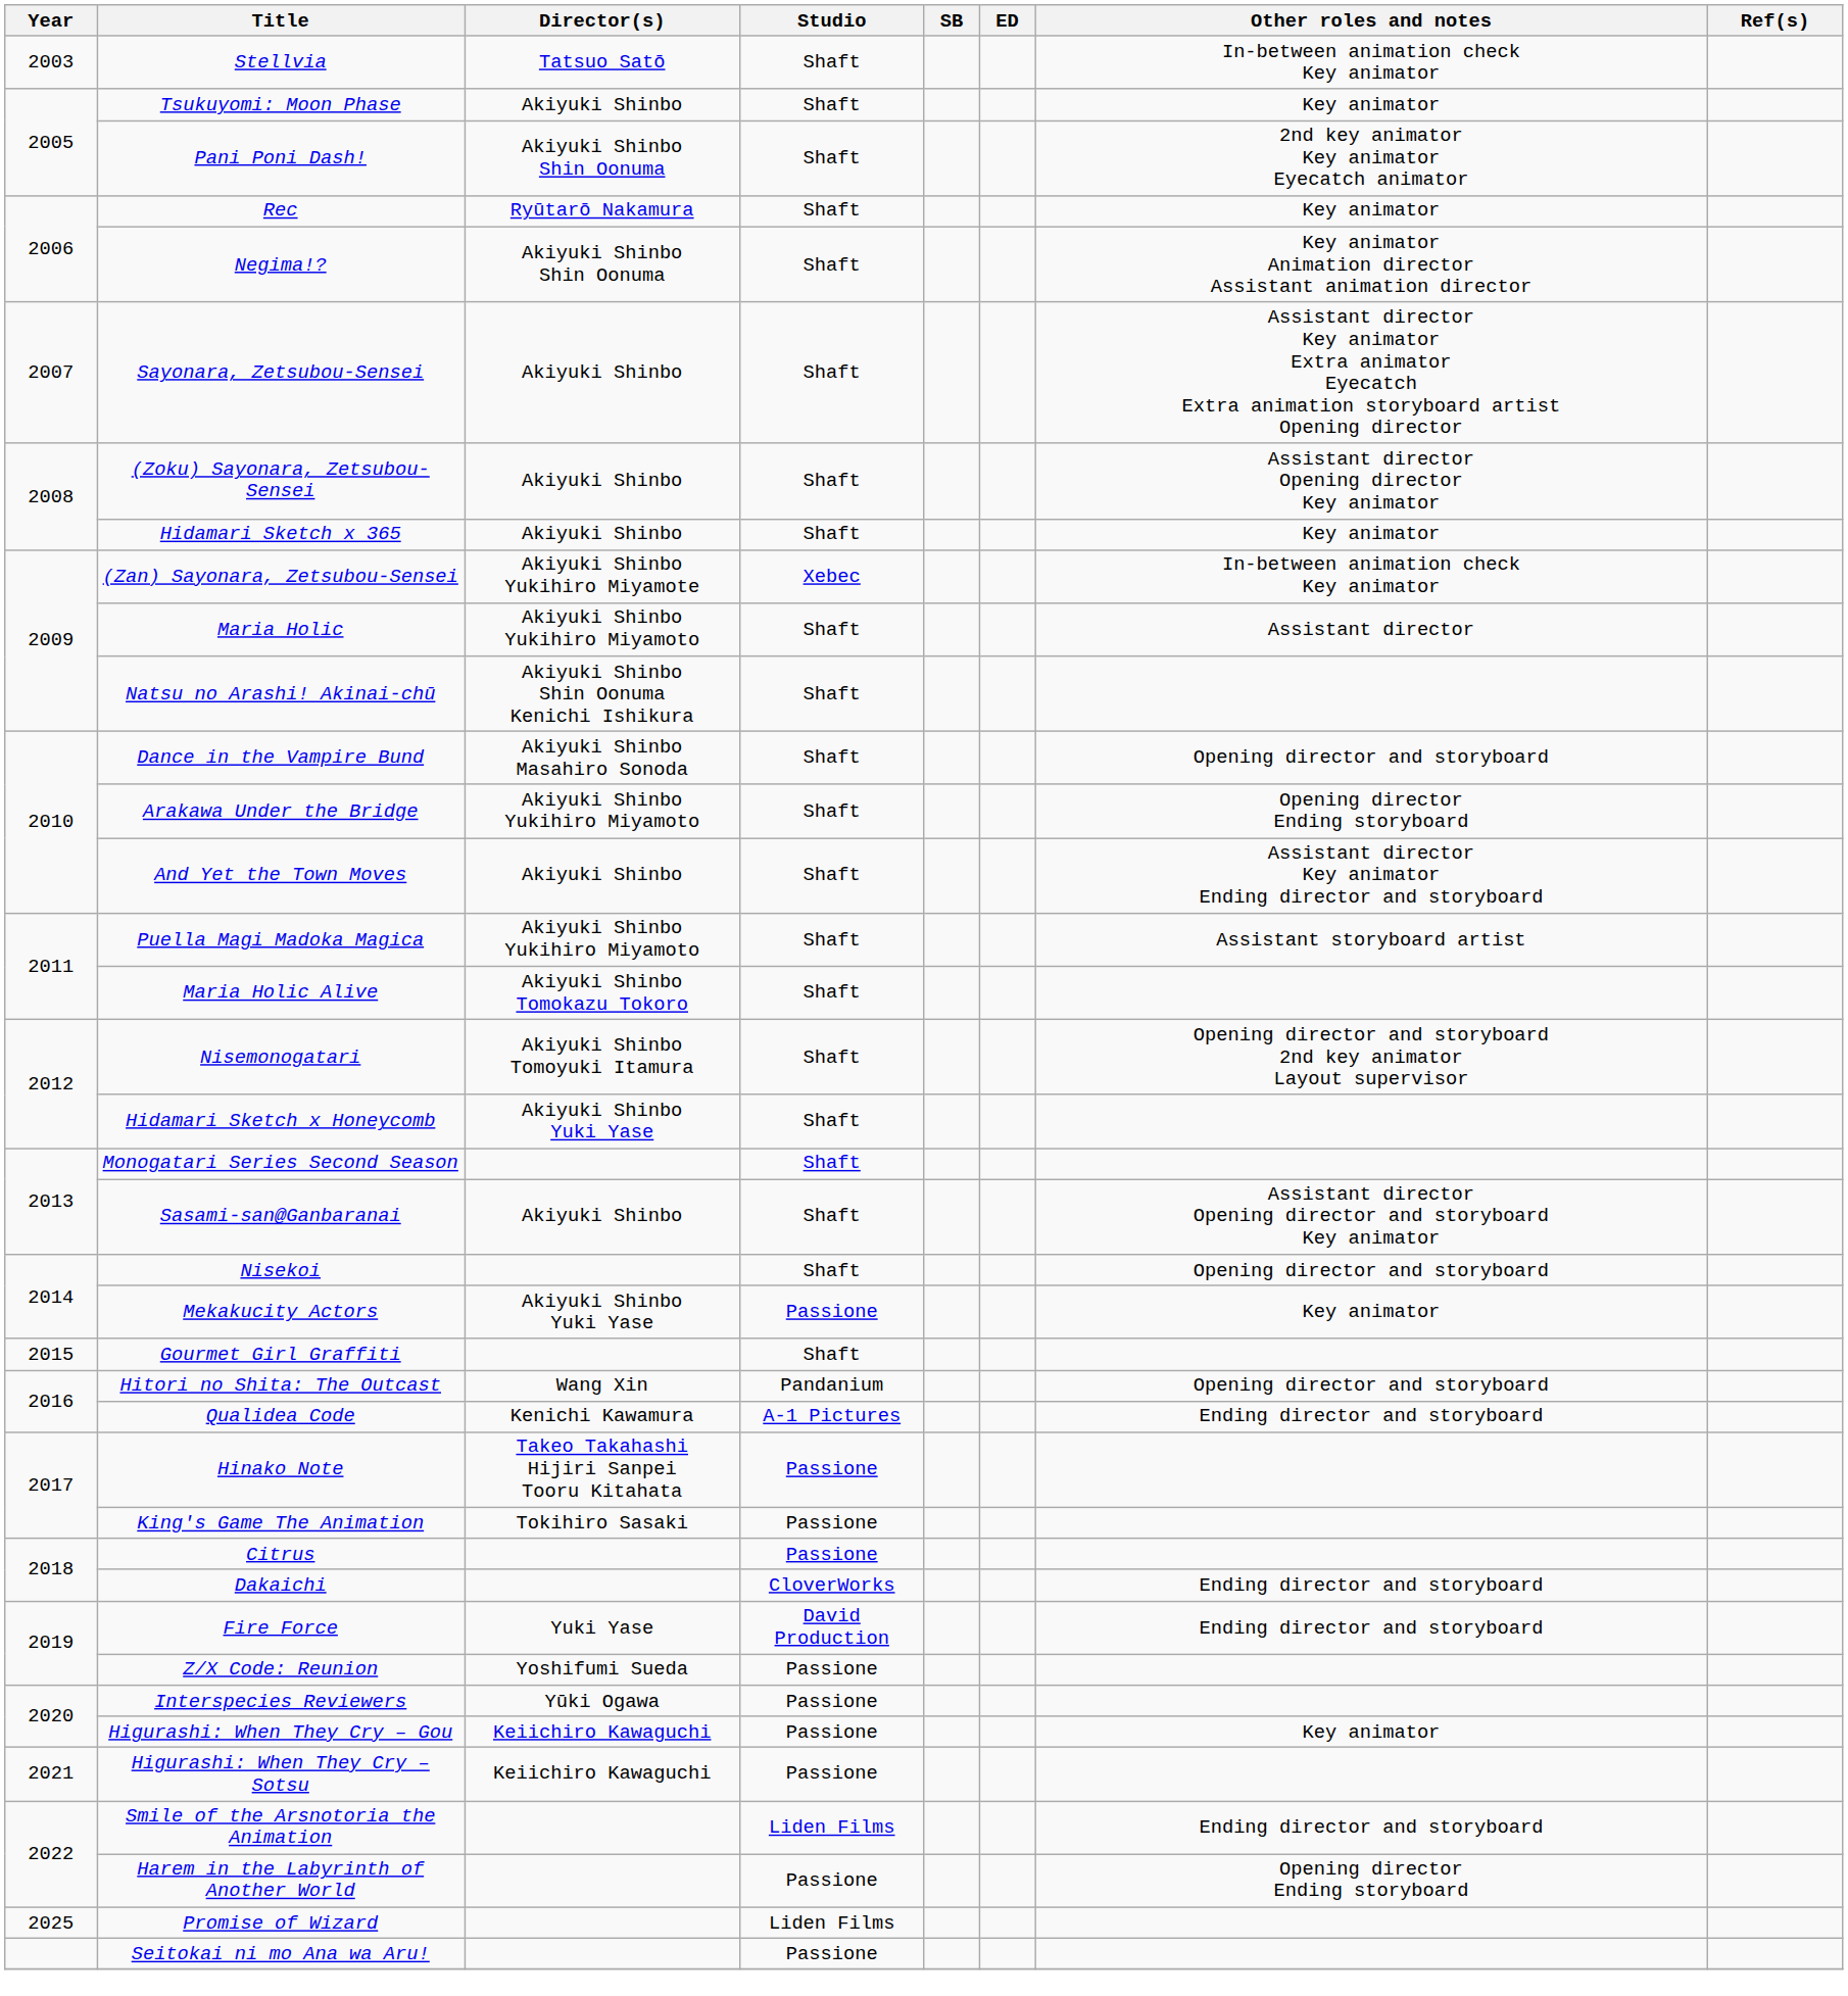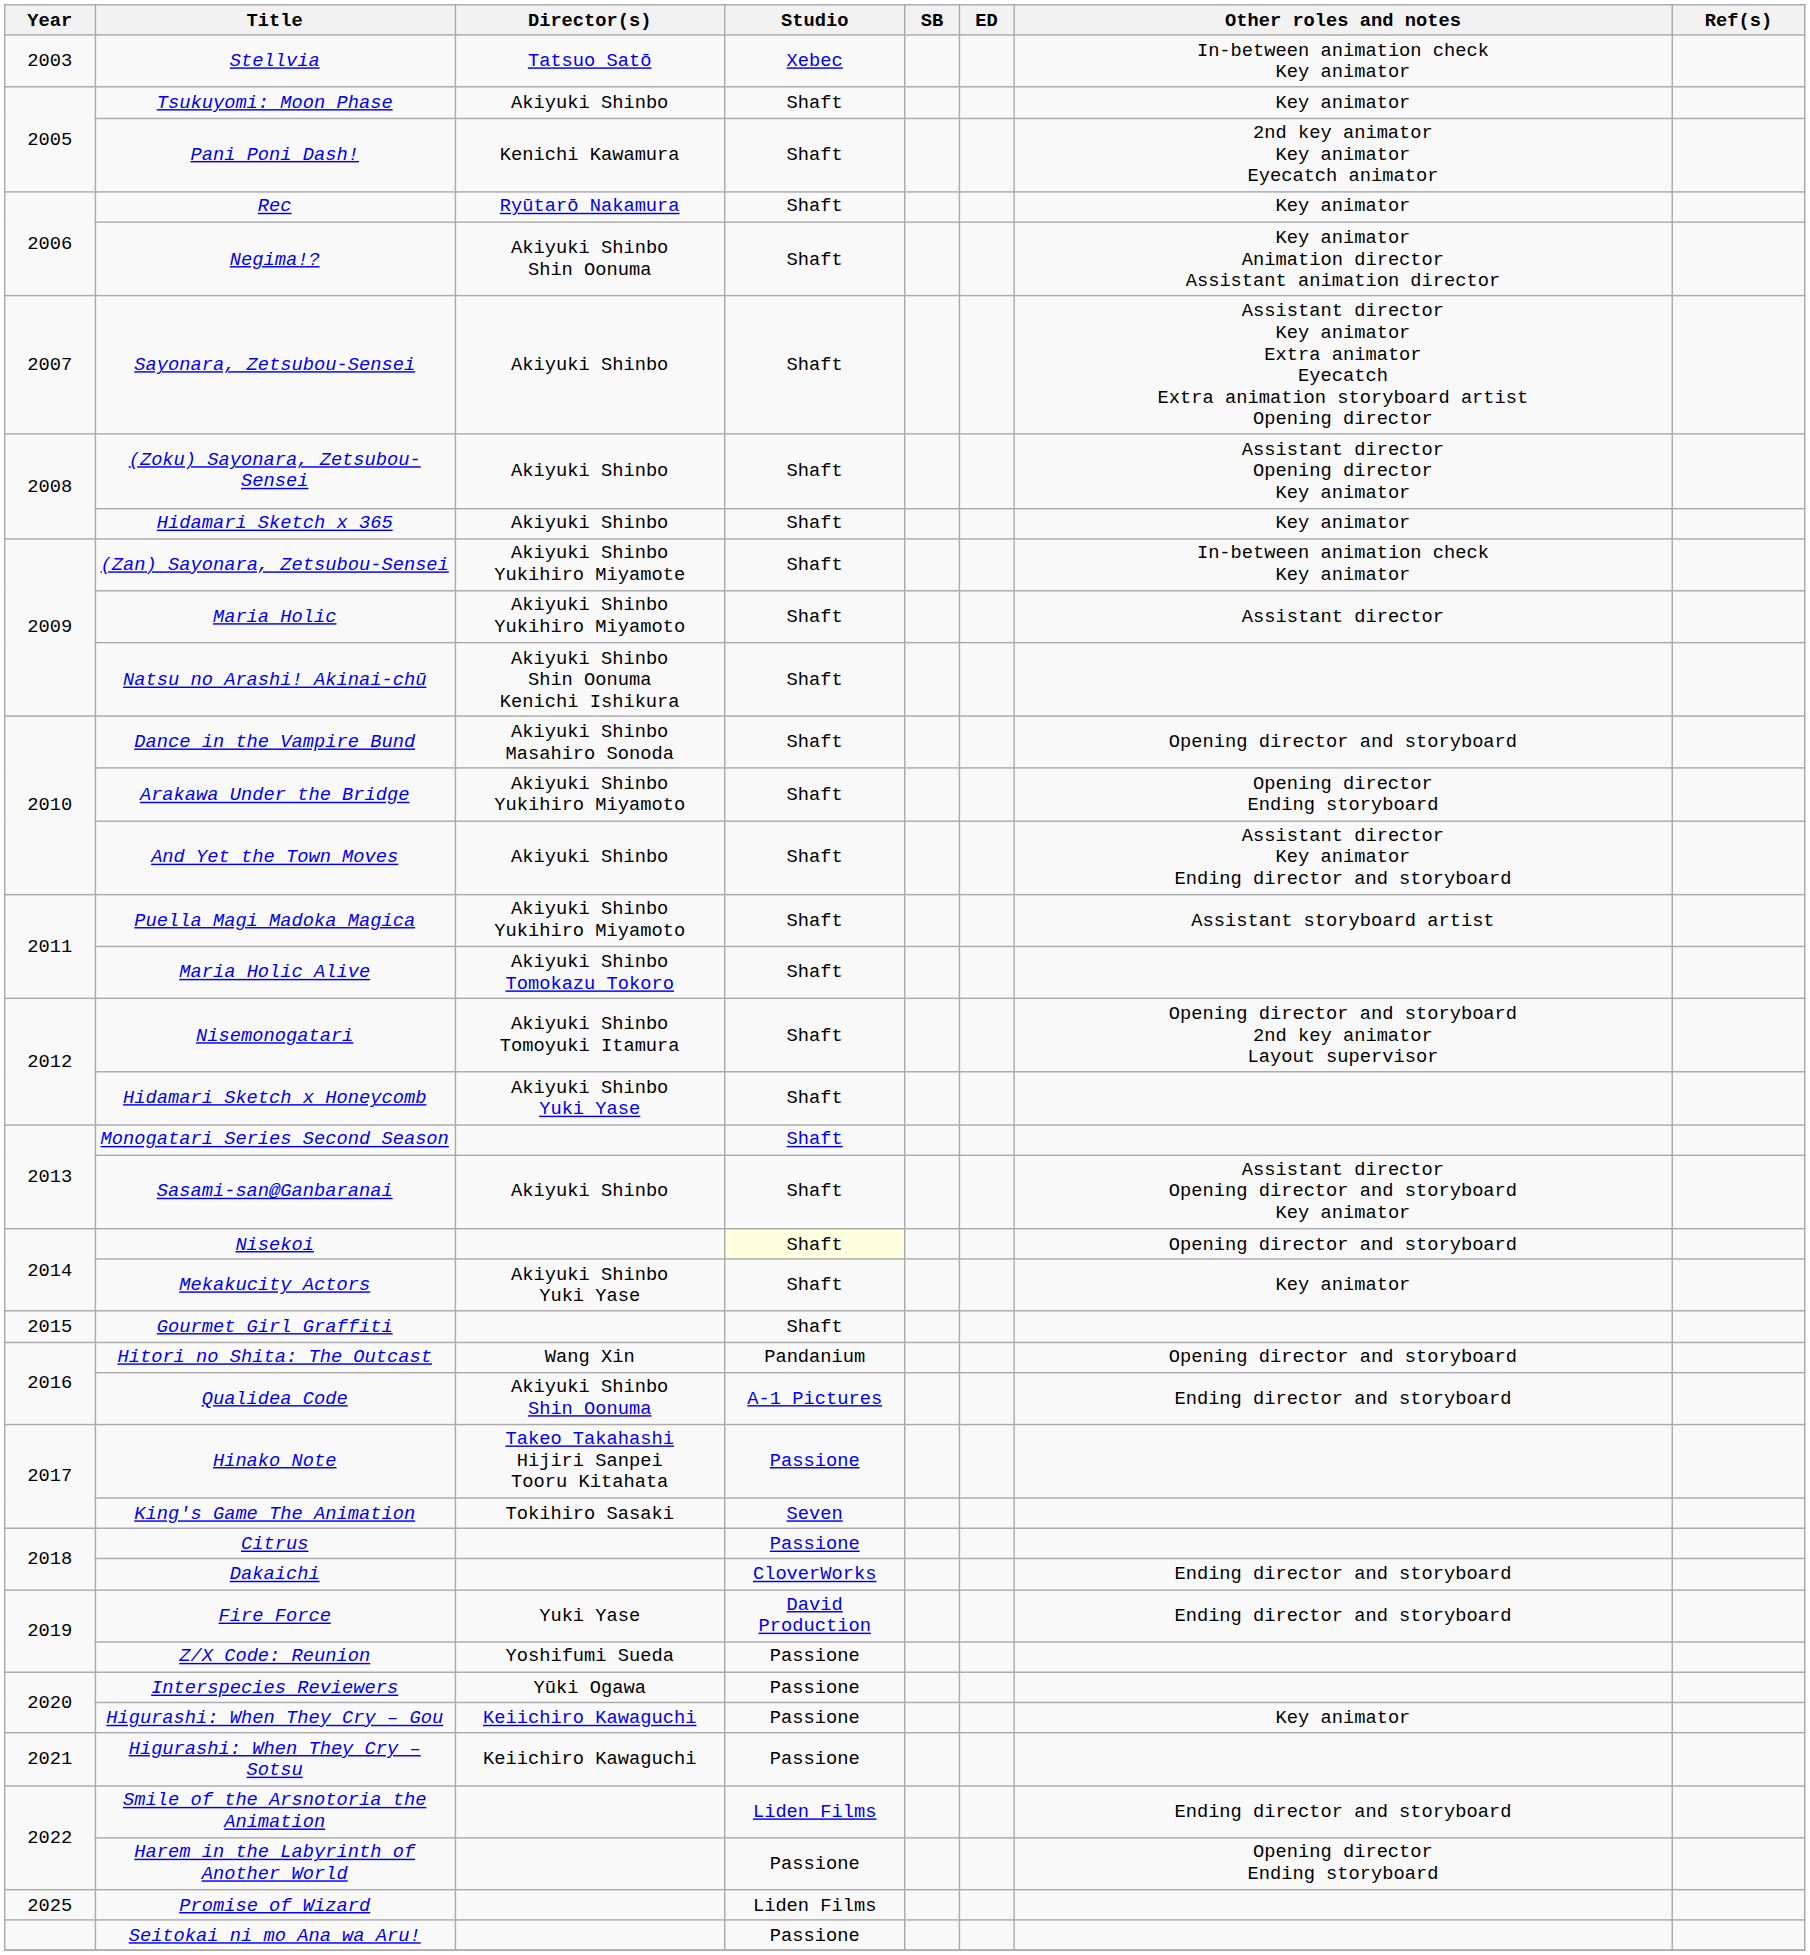 <table class="wikitable sortable" style="text-align:center; margin=auto; ">
 <tr>
 <th scope="col" width=5%>Year</th>
 <th scope="col" width=20%>Title</th>
 <th scope="col" width=15%>Director(s)</th>
 <th scope="col" width=10%>Studio</th>
 <th scope="col" class="unsortable">SB</th>
 <th scope="col" class="unsortable">ED</th>
 <th scope="col" class="unsortable">Other roles and notes</th>
 <th scope="col" class="unsortable">Ref(s)</th>
 </tr>
 <tr>
 <td>2003</td>
 <td><em><a href='#'>Stellvia</a></em></td>
 <td><a href='#'>Tatsuo Satō</a></td>
-<td>Shaft</td>
+<td><a href='#'>Xebec</a></td>
 <td></td>
 <td></td>
 <td>In-between animation check<br>Key animator</td>
 <td></td>
 </tr>
 <tr>
 <td rowspan="2">2005</td>
 <td><em><a href='#'>Tsukuyomi: Moon Phase</a></em></td>
 <td>Akiyuki Shinbo</td>
 <td>Shaft</td>
 <td></td>
 <td></td>
 <td>Key animator</td>
 <td></td>
 </tr>
 <tr>
 <td><em><a href='#'>Pani Poni Dash!</a></em></td>
-<td>Akiyuki Shinbo<br><a href='#'>Shin Oonuma</a> </td>
+<td>Kenichi Kawamura</td>
 <td>Shaft</td>
 <td></td>
 <td></td>
 <td>2nd key animator<br>Key animator<br>Eyecatch animator</td>
 <td></td>
 </tr>
 <tr>
 <td rowspan="2">2006</td>
 <td><em><a href='#'>Rec</a></em></td>
 <td><a href='#'>Ryūtarō Nakamura</a></td>
 <td>Shaft</td>
 <td></td>
 <td></td>
 <td>Key animator</td>
 <td></td>
 </tr>
 <tr>
 <td><em><a href='#'>Negima!?</a></em></td>
 <td>Akiyuki Shinbo<br>Shin Oonuma </td>
 <td>Shaft</td>
 <td></td>
 <td></td>
 <td>Key animator<br>Animation director<br>Assistant animation director</td>
 <td></td>
 </tr>
 <tr>
 <td>2007</td>
 <td><em><a href='#'>Sayonara, Zetsubou-Sensei</a></em></td>
 <td>Akiyuki Shinbo</td>
 <td>Shaft</td>
 <td></td>
 <td></td>
 <td>Assistant director<br>Key animator<br>Extra animator<br>Eyecatch<br>Extra animation storyboard artist<br>Opening director</td>
 <td><br></td>
 </tr>
 <tr>
 <td rowspan="2">2008</td>
 <td><em><a href='#'>(Zoku) Sayonara, Zetsubou-Sensei</a></em></td>
 <td>Akiyuki Shinbo<br></td>
 <td>Shaft</td>
 <td></td>
 <td></td>
 <td>Assistant director<br>Opening director<br>Key animator</td>
 <td></td>
 </tr>
 <tr>
 <td><em><a href='#'>Hidamari Sketch x 365</a></em></td>
 <td>Akiyuki Shinbo</td>
 <td>Shaft</td>
 <td></td>
 <td></td>
 <td>Key animator</td>
 <td></td>
 </tr>
 <tr>
 <td rowspan="3">2009</td>
 <td><em><a href='#'>(Zan) Sayonara, Zetsubou-Sensei</a></em></td>
 <td>Akiyuki Shinbo<br>Yukihiro Miyamote </td>
-<td><a href='#'>Xebec</a></td>
+<td>Shaft</td>
 <td></td>
 <td></td>
 <td>In-between animation check<br>Key animator</td>
 <td></td>
 </tr>
 <tr>
 <td><em><a href='#'>Maria Holic</a></em></td>
 <td>Akiyuki Shinbo<br>Yukihiro Miyamoto </td>
 <td>Shaft</td>
 <td></td>
 <td></td>
 <td>Assistant director</td>
 <td></td>
 </tr>
 <tr>
 <td><em><a href='#'>Natsu no Arashi! Akinai-chū</a></em></td>
 <td>Akiyuki Shinbo<br>Shin Oonuma <br>Kenichi Ishikura </td>
 <td>Shaft</td>
 <td></td>
 <td></td>
 <td></td>
 <td></td>
 </tr>
 <tr>
 <td rowspan="3">2010</td>
 <td><em><a href='#'>Dance in the Vampire Bund</a></em></td>
 <td>Akiyuki Shinbo<br>Masahiro Sonoda </td>
 <td>Shaft</td>
 <td></td>
 <td></td>
 <td>Opening director and storyboard</td>
 <td></td>
 </tr>
 <tr>
 <td><em><a href='#'>Arakawa Under the Bridge</a></em></td>
 <td>Akiyuki Shinbo<br>Yukihiro Miyamoto </td>
 <td>Shaft</td>
 <td></td>
 <td></td>
 <td>Opening director<br>Ending storyboard</td>
 <td></td>
 </tr>
 <tr>
 <td><em><a href='#'>And Yet the Town Moves</a></em></td>
 <td>Akiyuki Shinbo</td>
 <td>Shaft</td>
 <td></td>
 <td></td>
 <td>Assistant director<br>Key animator <br>Ending director and storyboard</td>
 <td><br></td>
 </tr>
 <tr>
 <td rowspan="2">2011</td>
 <td><em><a href='#'>Puella Magi Madoka Magica</a></em></td>
 <td>Akiyuki Shinbo<br>Yukihiro Miyamoto </td>
 <td>Shaft</td>
 <td></td>
 <td></td>
 <td>Assistant storyboard artist</td>
 <td></td>
 </tr>
 <tr>
 <td><em><a href='#'>Maria Holic Alive</a></em></td>
 <td>Akiyuki Shinbo <br><a href='#'>Tomokazu Tokoro</a></td>
 <td>Shaft</td>
 <td></td>
 <td></td>
 <td></td>
 <td></td>
 </tr>
 <tr>
 <td rowspan="2">2012</td>
 <td><em><a href='#'>Nisemonogatari</a></em></td>
 <td>Akiyuki Shinbo<br>Tomoyuki Itamura </td>
 <td>Shaft</td>
 <td></td>
 <td></td>
 <td>Opening director and storyboard<br>2nd key animator<br>Layout supervisor</td>
 <td></td>
 </tr>
 <tr>
 <td><em><a href='#'>Hidamari Sketch x Honeycomb</a></em></td>
 <td>Akiyuki Shinbo<br><a href='#'>Yuki Yase</a> </td>
 <td>Shaft</td>
 <td></td>
 <td></td>
 <td></td>
 <td></td>
 </tr>
 <tr>
 <td rowspan="2">2013</td>
 <td><em><a href='#'>Monogatari Series Second Season</a></em></td>
 <td></td>
 <td><a href='#'>Shaft</a></td>
 <td></td>
 <td></td>
 <td></td>
 <td></td>
 </tr>
 <tr>
 <td><em><a href='#'>Sasami-san@Ganbaranai</a></em></td>
 <td>Akiyuki Shinbo</td>
 <td>Shaft</td>
 <td></td>
 <td></td>
 <td>Assistant director<br>Opening director and storyboard<br>Key animator</td>
 <td><br></td>
 </tr>
 <tr>
 <td rowspan="2">2014</td>
 <td><em><a href='#'>Nisekoi</a></em></td>
 <td></td>
-<td>Shaft</td>
+<td style="background: lightyellow;">Shaft</td>
 <td></td>
 <td></td>
 <td>Opening director and storyboard</td>
 <td></td>
 </tr>
 <tr>
 <td><em><a href='#'>Mekakucity Actors</a></em></td>
 <td>Akiyuki Shinbo <br>Yuki Yase</td>
-<td><a href='#'>Passione</a></td>
+<td>Shaft</td>
 <td></td>
 <td></td>
 <td>Key animator</td>
 <td></td>
 </tr>
 <tr>
 <td>2015</td>
 <td><em><a href='#'>Gourmet Girl Graffiti</a></em></td>
 <td></td>
 <td>Shaft</td>
 <td></td>
 <td></td>
 <td></td>
 <td></td>
 </tr>
 <tr>
 <td rowspan="2">2016</td>
 <td><em><a href='#'>Hitori no Shita: The Outcast</a></em></td>
 <td>Wang Xin</td>
 <td>Pandanium</td>
 <td></td>
 <td></td>
 <td>Opening director and storyboard</td>
 <td></td>
 </tr>
 <tr>
 <td><em><a href='#'>Qualidea Code</a></em></td>
-<td>Kenichi Kawamura</td>
+<td>Akiyuki Shinbo<br><a href='#'>Shin Oonuma</a> </td>
 <td><a href='#'>A-1 Pictures</a></td>
 <td></td>
 <td></td>
 <td>Ending director and storyboard</td>
 <td></td>
 </tr>
 <tr>
 <td rowspan="2">2017</td>
 <td><em><a href='#'>Hinako Note</a></em></td>
 <td><a href='#'>Takeo Takahashi</a> <br>Hijiri Sanpei <br>Tooru Kitahata</td>
 <td><a href='#'>Passione</a></td>
 <td></td>
 <td></td>
 <td></td>
 <td></td>
 </tr>
 <tr>
 <td><em><a href='#'>King's Game The Animation</a></em></td>
 <td>Tokihiro Sasaki</td>
-<td>Passione</td>
+<td><a href='#'>Seven</a></td>
 <td></td>
 <td></td>
 <td></td>
 <td></td>
 </tr>
 <tr>
 <td rowspan="2">2018</td>
 <td><em><a href='#'>Citrus</a></em></td>
 <td></td>
 <td><a href='#'>Passione</a></td>
 <td></td>
 <td></td>
 <td></td>
 <td></td>
 </tr>
 <tr>
 <td><em><a href='#'>Dakaichi</a></em></td>
 <td></td>
 <td><a href='#'>CloverWorks</a></td>
 <td></td>
 <td></td>
 <td>Ending director and storyboard</td>
 <td></td>
 </tr>
 <tr>
 <td rowspan="2">2019</td>
 <td><em><a href='#'>Fire Force</a></em></td>
 <td>Yuki Yase</td>
 <td><a href='#'>David Production</a></td>
 <td></td>
 <td></td>
 <td>Ending director and storyboard</td>
 <td></td>
 </tr>
 <tr>
 <td><em><a href='#'>Z/X Code: Reunion</a></em></td>
 <td>Yoshifumi Sueda</td>
 <td>Passione</td>
 <td></td>
 <td></td>
 <td></td>
 <td></td>
 </tr>
 <tr>
 <td rowspan="2">2020</td>
 <td><em><a href='#'>Interspecies Reviewers</a></em></td>
 <td>Yūki Ogawa</td>
 <td>Passione</td>
 <td></td>
 <td></td>
 <td></td>
 <td></td>
 </tr>
 <tr>
 <td><em><a href='#'>Higurashi: When They Cry – Gou</a></em></td>
 <td><a href='#'>Keiichiro Kawaguchi</a></td>
 <td>Passione</td>
 <td></td>
 <td></td>
 <td>Key animator</td>
 <td></td>
 </tr>
 <tr>
 <td>2021</td>
 <td><em><a href='#'>Higurashi: When They Cry – Sotsu</a></em></td>
 <td>Keiichiro Kawaguchi</td>
 <td>Passione</td>
 <td></td>
 <td></td>
 <td></td>
 <td></td>
 </tr>
 <tr>
 <td rowspan="2">2022</td>
 <td><em><a href='#'>Smile of the Arsnotoria the Animation</a></em></td>
 <td></td>
 <td><a href='#'>Liden Films</a></td>
 <td></td>
 <td></td>
 <td>Ending director and storyboard</td>
 <td></td>
 </tr>
 <tr>
 <td><em><a href='#'>Harem in the Labyrinth of Another World</a></em></td>
 <td></td>
 <td>Passione</td>
 <td></td>
 <td></td>
 <td>Opening director<br>Ending storyboard</td>
 <td></td>
 </tr>
 <tr>
 <td>2025</td>
 <td><em><a href='#'>Promise of Wizard</a></em></td>
 <td></td>
 <td>Liden Films</td>
 <td></td>
 <td></td>
 <td></td>
 <td></td>
 </tr>
 <tr>
 <td></td>
 <td><em><a href='#'>Seitokai ni mo Ana wa Aru!</a></em></td>
 <td></td>
 <td>Passione</td>
 <td></td>
 <td></td>
 <td></td>
 <td></td>
 </tr>
 <tr>
 </tr>
 </table>
